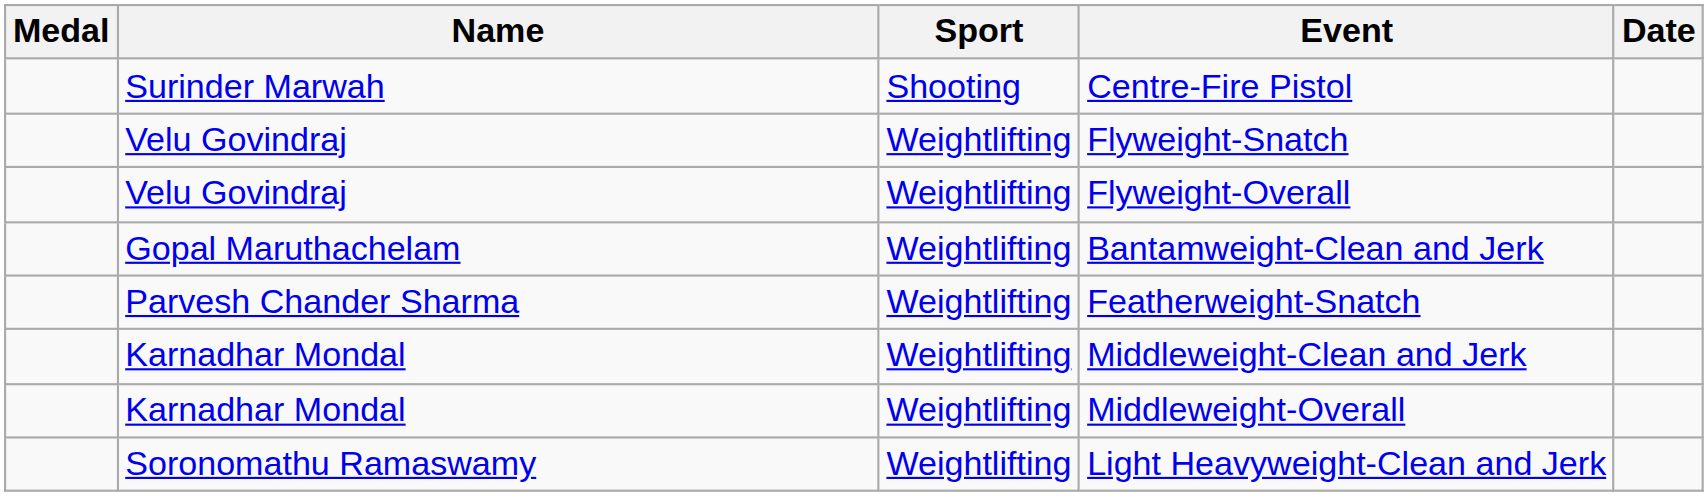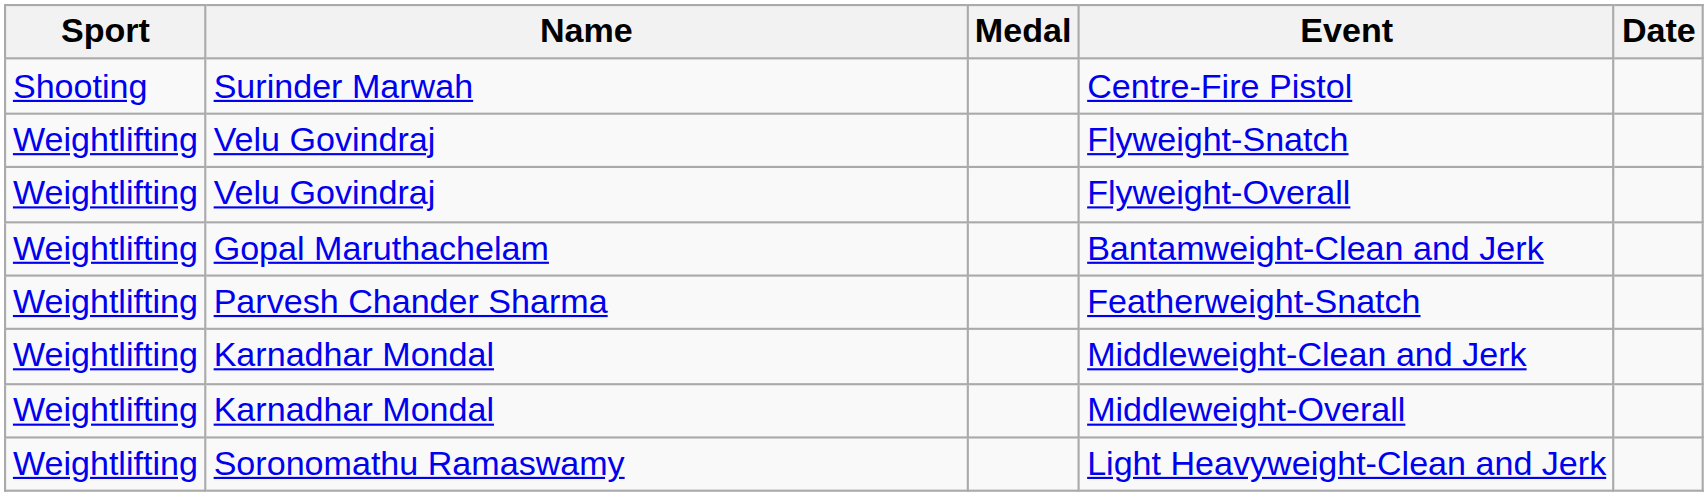 <table class="wikitable sortable">
 <tr>
+<th>Sport</th>
+<th width=350px>Name</th>
 <th>Medal</th>
-<th width=350px>Name</th>
-<th>Sport</th>
 <th>Event</th>
 <th>Date</th>
 </tr>
 <tr>
+<td><a href='#'>Shooting</a></td>
+<td><a href='#'>Surinder Marwah</a></td>
 <td></td>
-<td><a href='#'>Surinder Marwah</a></td>
-<td><a href='#'>Shooting</a></td>
 <td><a href='#'>Centre-Fire Pistol</a></td>
 <td></td>
 </tr>
 <tr>
+<td><a href='#'>Weightlifting</a></td>
+<td><a href='#'>Velu Govindraj</a></td>
 <td></td>
-<td><a href='#'>Velu Govindraj</a></td>
-<td><a href='#'>Weightlifting</a></td>
 <td><a href='#'>Flyweight-Snatch</a></td>
 <td></td>
 </tr>
 <tr>
+<td><a href='#'>Weightlifting</a></td>
+<td><a href='#'>Velu Govindraj</a></td>
 <td></td>
-<td><a href='#'>Velu Govindraj</a></td>
-<td><a href='#'>Weightlifting</a></td>
 <td><a href='#'>Flyweight-Overall</a></td>
 <td></td>
 </tr>
 <tr>
+<td><a href='#'>Weightlifting</a></td>
+<td><a href='#'>Gopal Maruthachelam</a></td>
 <td></td>
-<td><a href='#'>Gopal Maruthachelam</a></td>
-<td><a href='#'>Weightlifting</a></td>
 <td><a href='#'>Bantamweight-Clean and Jerk</a></td>
 <td></td>
 </tr>
 <tr>
+<td><a href='#'>Weightlifting</a></td>
+<td><a href='#'>Parvesh Chander Sharma</a></td>
 <td></td>
-<td><a href='#'>Parvesh Chander Sharma</a></td>
-<td><a href='#'>Weightlifting</a></td>
 <td><a href='#'>Featherweight-Snatch</a></td>
 <td></td>
 </tr>
 <tr>
+<td><a href='#'>Weightlifting</a></td>
+<td><a href='#'>Karnadhar Mondal</a></td>
 <td></td>
-<td><a href='#'>Karnadhar Mondal</a></td>
-<td><a href='#'>Weightlifting</a></td>
 <td><a href='#'>Middleweight-Clean and Jerk</a></td>
 <td></td>
 </tr>
 <tr>
+<td><a href='#'>Weightlifting</a></td>
+<td><a href='#'>Karnadhar Mondal</a></td>
 <td></td>
-<td><a href='#'>Karnadhar Mondal</a></td>
-<td><a href='#'>Weightlifting</a></td>
 <td><a href='#'>Middleweight-Overall</a></td>
 <td></td>
 </tr>
 <tr>
+<td><a href='#'>Weightlifting</a></td>
+<td><a href='#'>Soronomathu Ramaswamy</a></td>
 <td></td>
-<td><a href='#'>Soronomathu Ramaswamy</a></td>
-<td><a href='#'>Weightlifting</a></td>
 <td><a href='#'>Light Heavyweight-Clean and Jerk</a></td>
 <td></td>
 </tr>
 </table>
